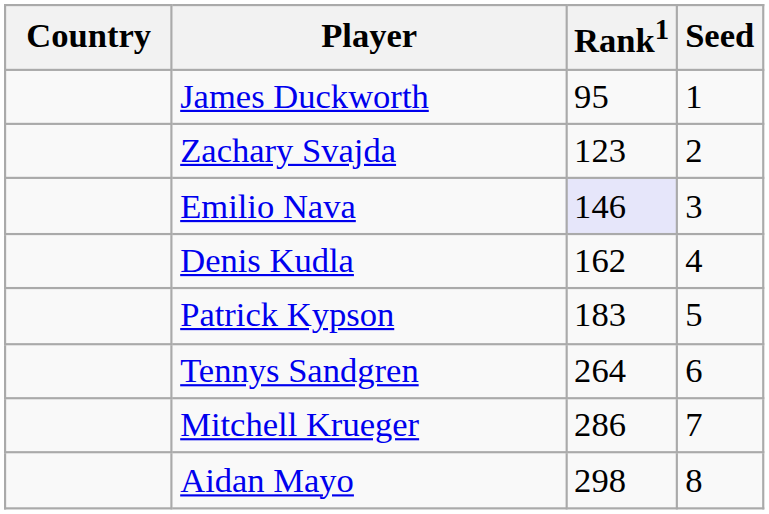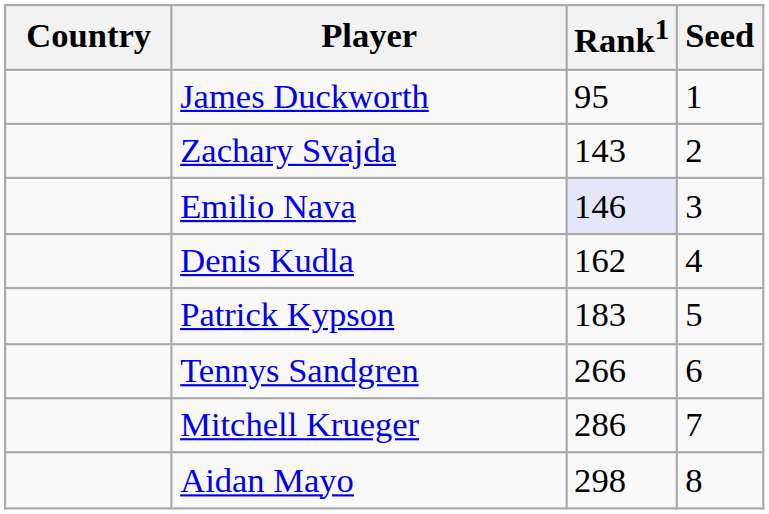 <table class="sortable wikitable">
 <tr>
 <th width="70">Country</th>
 <th width="175">Player</th>
 <th>Rank<sup>1</sup></th>
 <th>Seed</th>
 </tr>
 <tr>
 <td></td>
 <td><a href='#'>James Duckworth</a></td>
 <td>95</td>
 <td>1</td>
 </tr>
 <tr>
 <td></td>
 <td><a href='#'>Zachary Svajda</a></td>
-<td>123</td>
+<td>143</td>
 <td>2</td>
 </tr>
 <tr>
 <td></td>
 <td><a href='#'>Emilio Nava</a></td>
 <td style="background: lavender;">146</td>
 <td>3</td>
 </tr>
 <tr>
 <td></td>
 <td><a href='#'>Denis Kudla</a></td>
 <td>162</td>
 <td>4</td>
 </tr>
 <tr>
 <td></td>
 <td><a href='#'>Patrick Kypson</a></td>
 <td>183</td>
 <td>5</td>
 </tr>
 <tr>
 <td></td>
 <td><a href='#'>Tennys Sandgren</a></td>
-<td>264</td>
+<td>266</td>
 <td>6</td>
 </tr>
 <tr>
 <td></td>
 <td><a href='#'>Mitchell Krueger</a></td>
 <td>286</td>
 <td>7</td>
 </tr>
 <tr>
 <td></td>
 <td><a href='#'>Aidan Mayo</a></td>
 <td>298</td>
 <td>8</td>
 </tr>
 </table>
